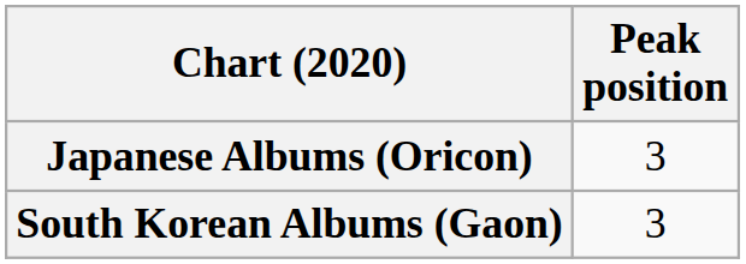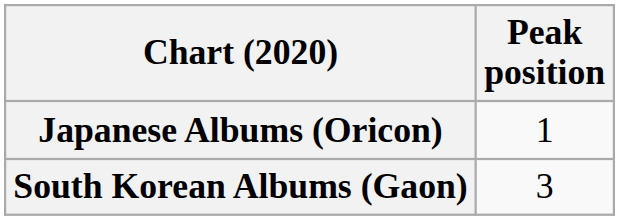 <table class="wikitable sortable plainrowheaders" style="text-align:center">
 <tr>
 <th scope="col">Chart (2020)</th>
 <th scope="col">Peak<br>position</th>
 </tr>
 <tr>
 <th scope="row">Japanese Albums (Oricon)</th>
-<td>3</td>
+<td>1</td>
 </tr>
 <tr>
 <th scope="row">South Korean Albums (Gaon)</th>
 <td>3</td>
 </tr>
 </table>
